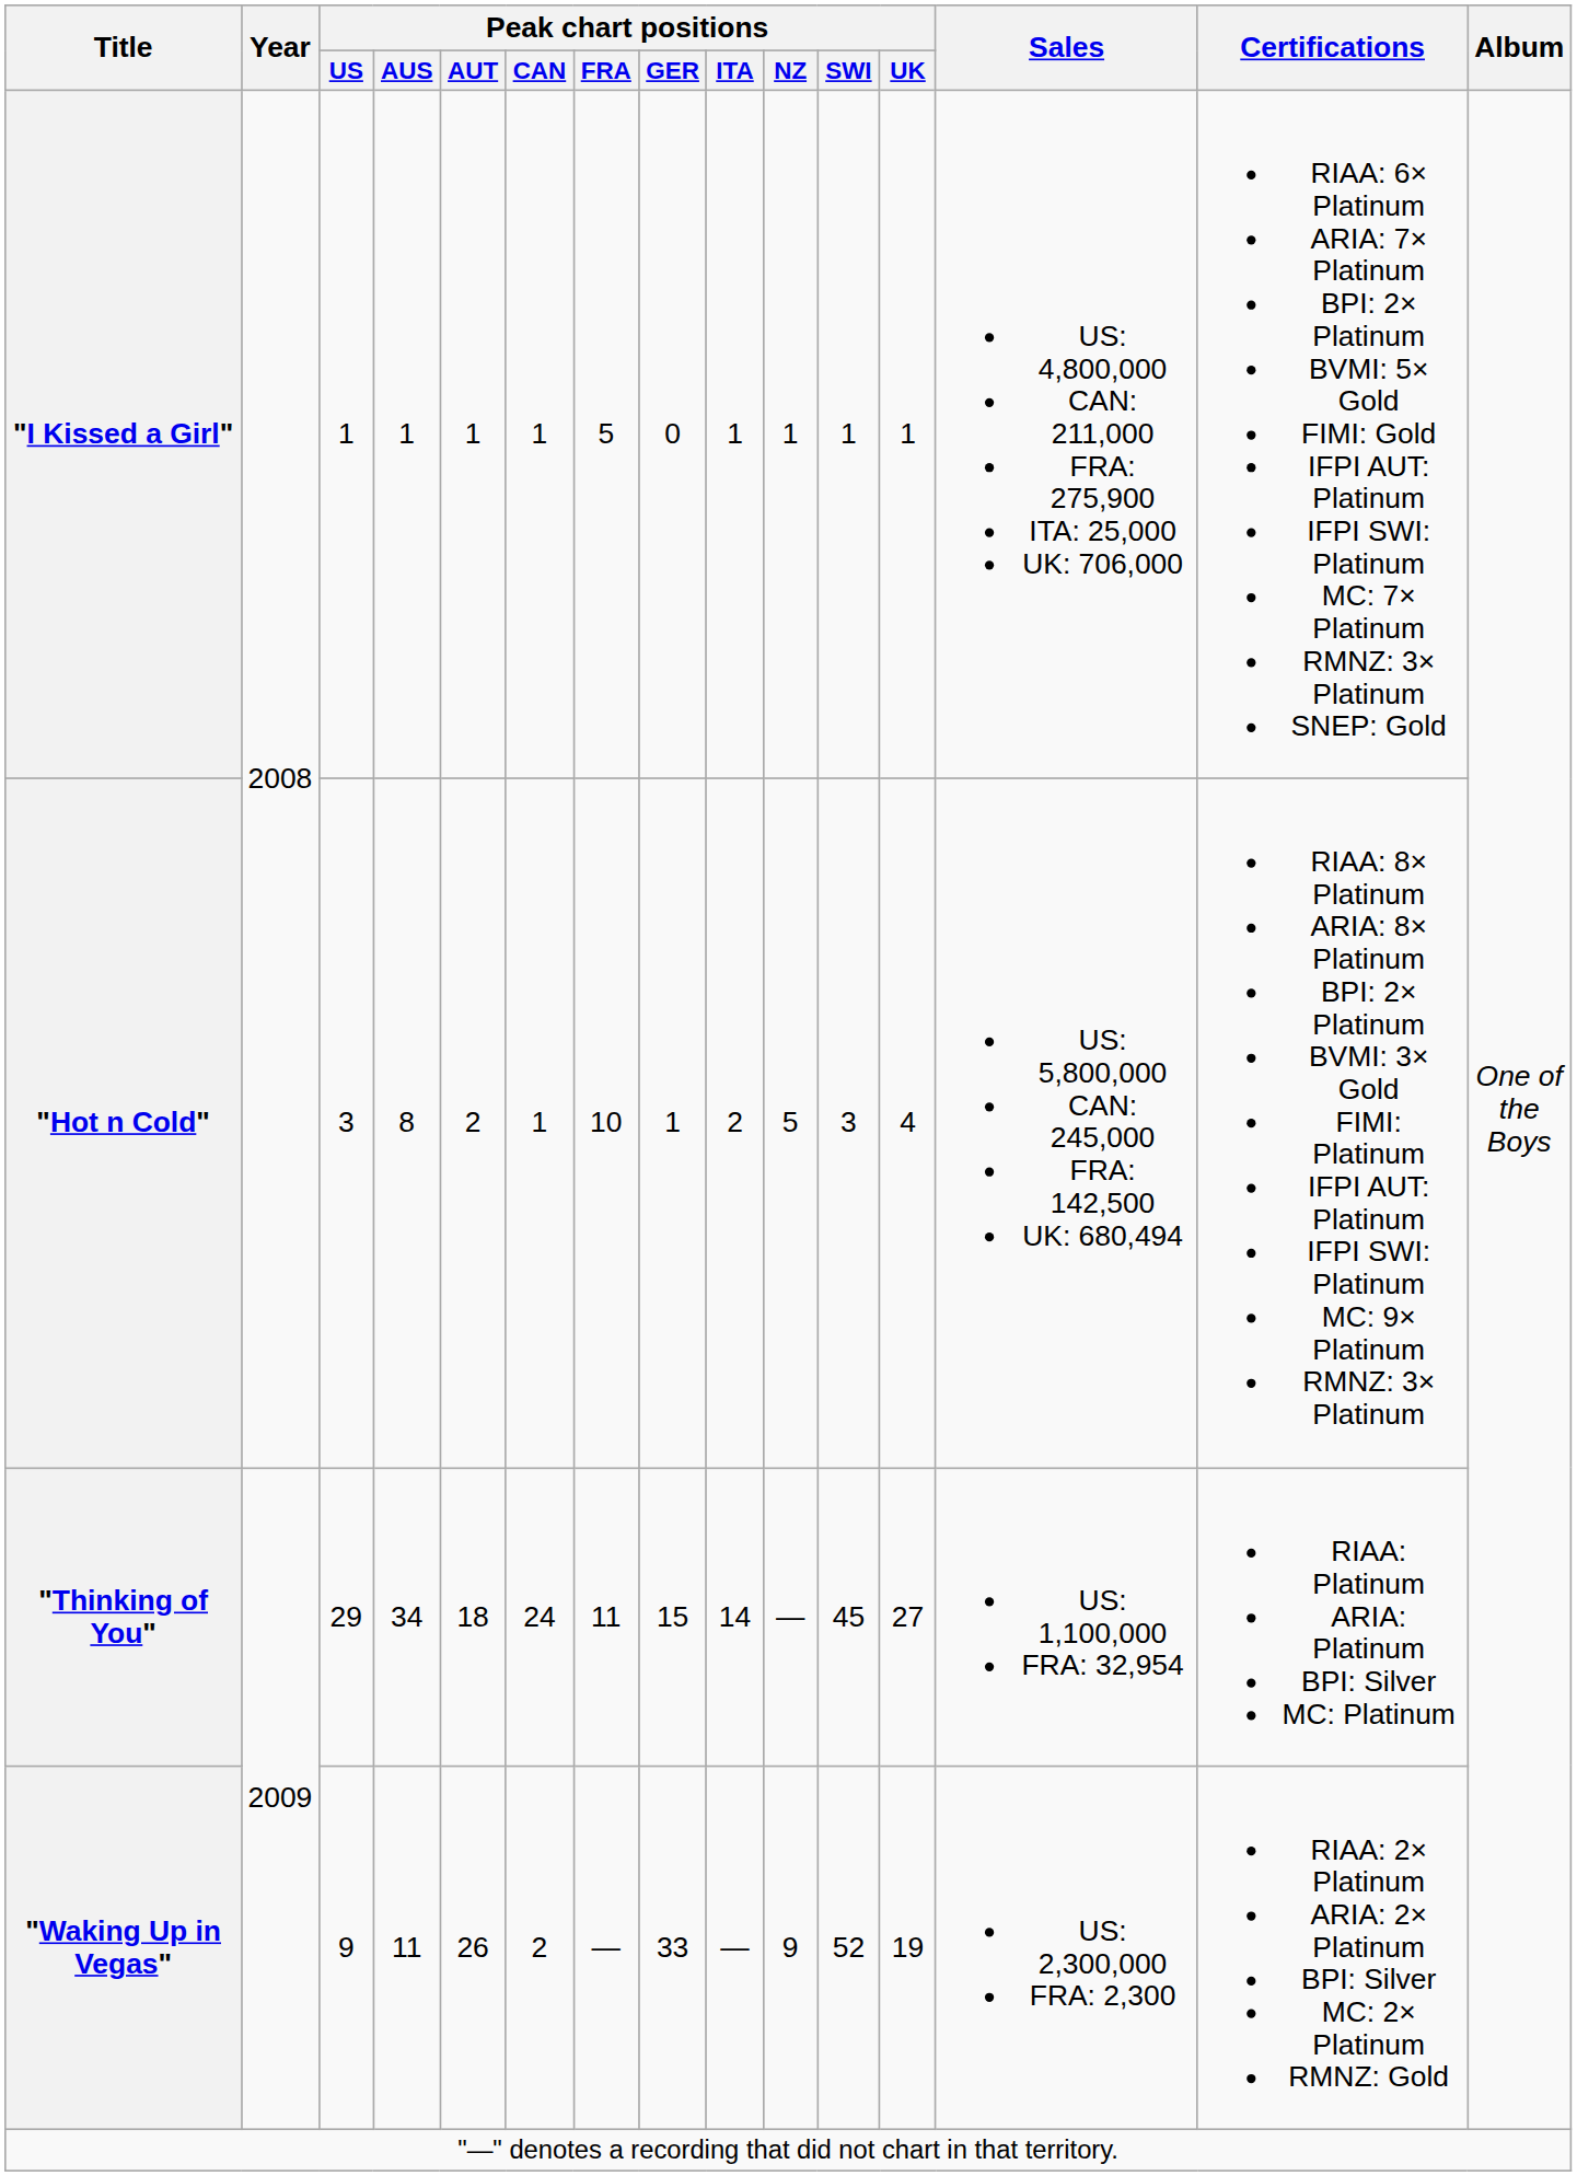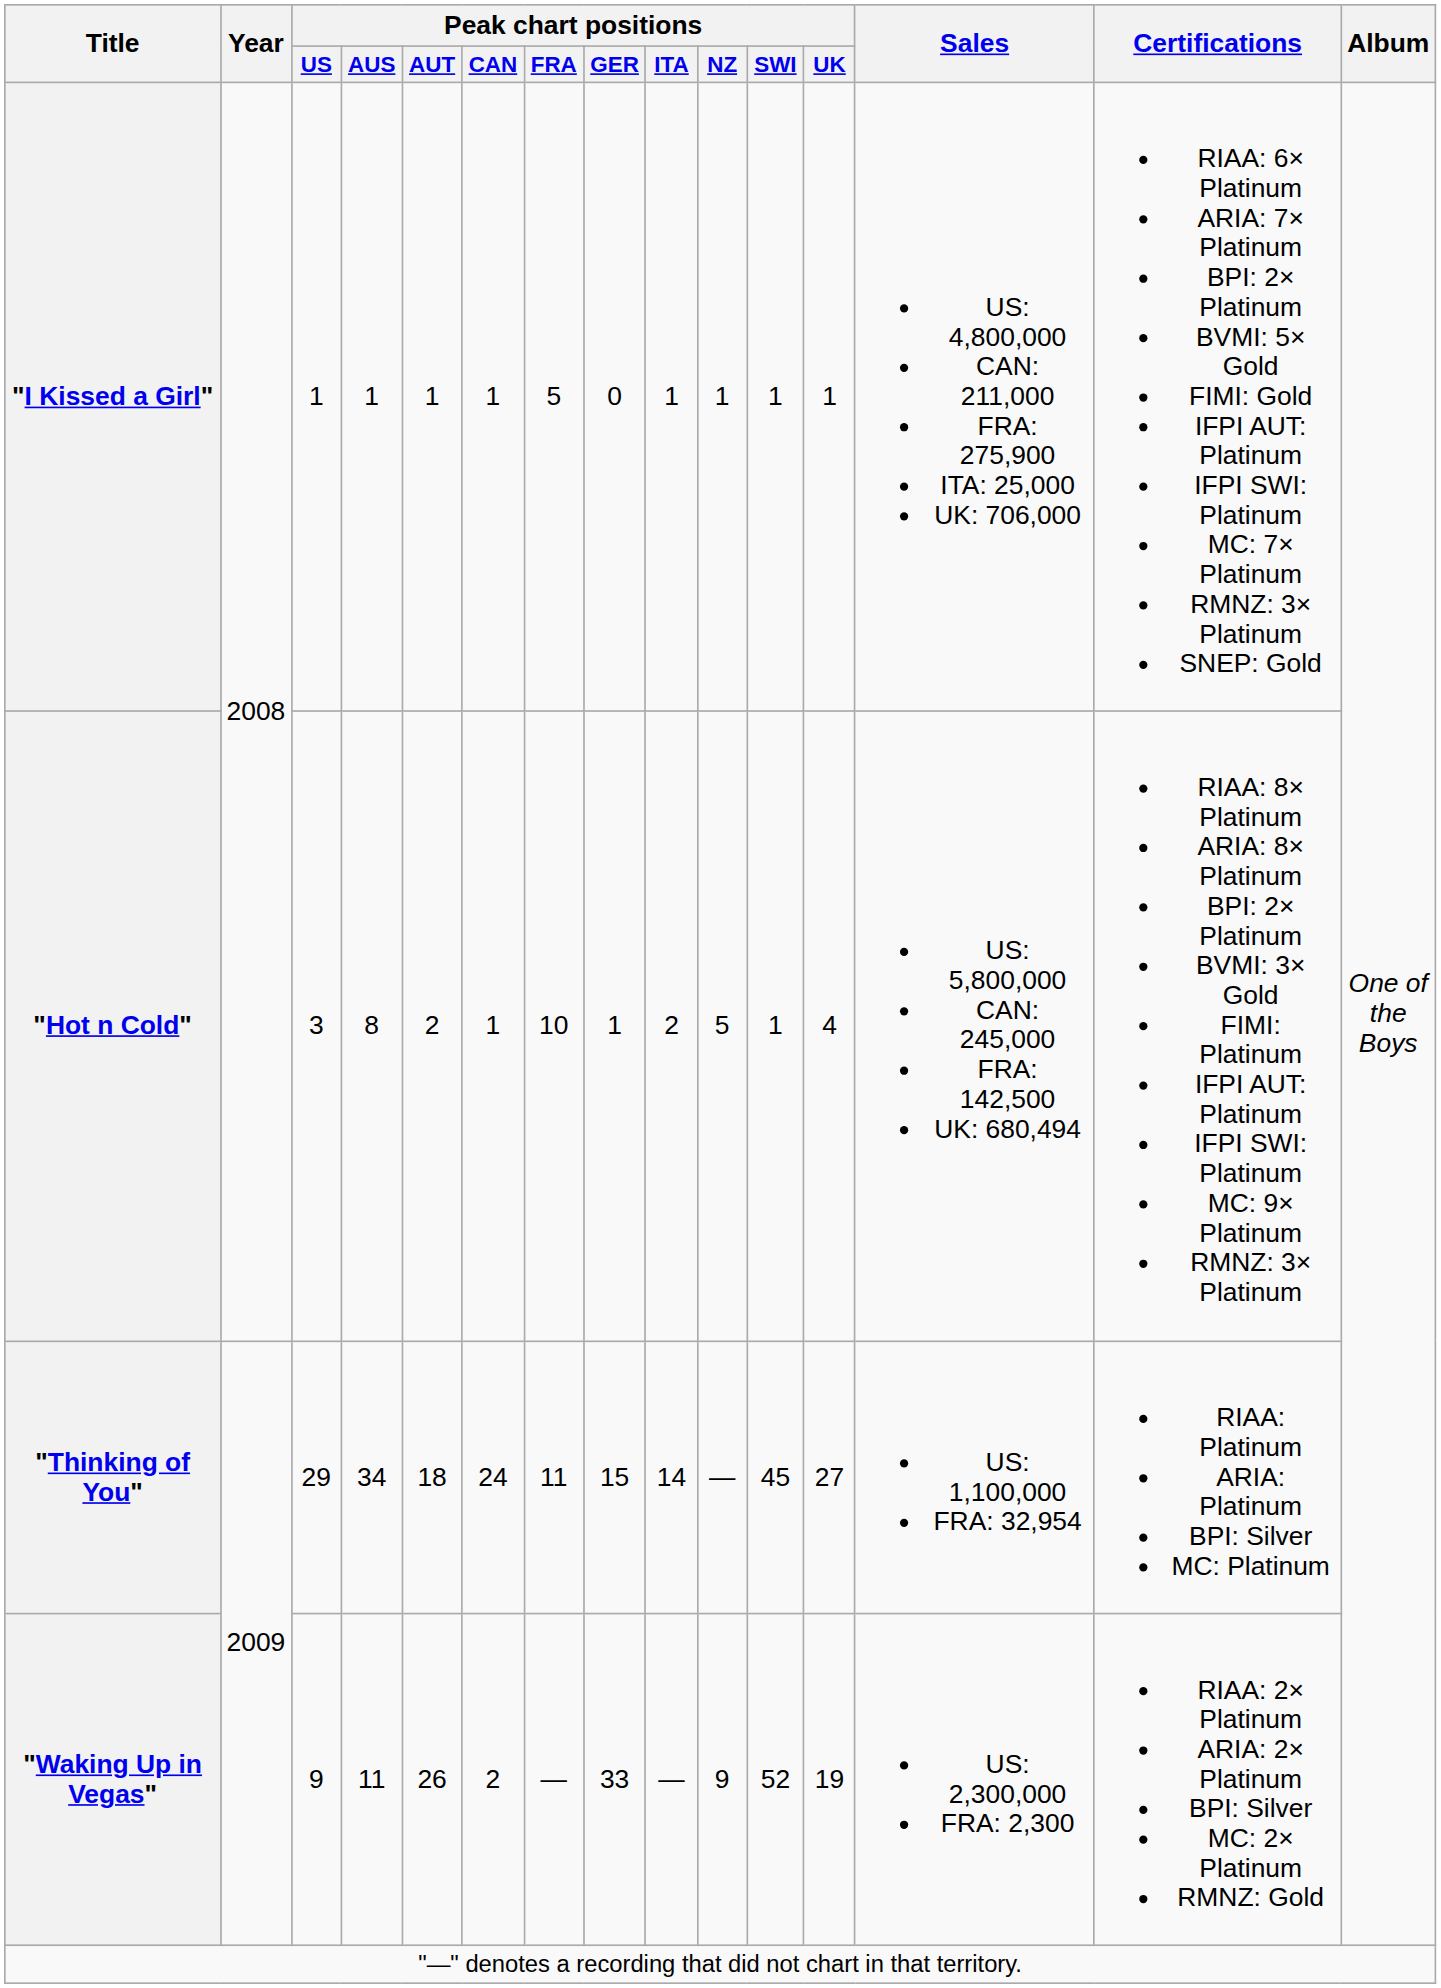 <table class="wikitable plainrowheaders" style="text-align:center;">
 <tr>
 <th scope="col" rowspan="2" style="width:14em;">Title</th>
 <th scope="col" rowspan="2" style="width:1em;">Year</th>
 <th scope="col" colspan="10">Peak chart positions</th>
 <th scope="col" rowspan="2" style="width:12em;"><a href='#'>Sales</a></th>
 <th scope="col" rowspan="2" style="width:14em;"><a href='#'>Certifications</a></th>
 <th scope="col" rowspan="2">Album</th>
 </tr>
 <tr>
 <th scope="col" style="width:2.5em; font-size:85%;"><a href='#'>US</a><br></th>
 <th scope="col" style="width:2.5em; font-size:85%;"><a href='#'>AUS</a><br></th>
 <th scope="col" style="width:2.5em; font-size:85%;"><a href='#'>AUT</a><br></th>
 <th scope="col" style="width:2.5em; font-size:85%;"><a href='#'>CAN</a><br></th>
 <th scope="col" style="width:2.5em; font-size:85%;"><a href='#'>FRA</a><br></th>
 <th scope="col" style="width:2.5em; font-size:85%;"><a href='#'>GER</a><br></th>
 <th scope="col" style="width:2.5em; font-size:85%;"><a href='#'>ITA</a> <br></th>
 <th scope="col" style="width:2.5em; font-size:85%;"><a href='#'>NZ</a><br></th>
 <th scope="col" style="width:2.5em; font-size:85%;"><a href='#'>SWI</a><br></th>
 <th scope="col" style="width:2.5em; font-size:85%;"><a href='#'>UK</a><br></th>
 </tr>
 <tr>
 <th scope="row">"<a href='#'>I Kissed a Girl</a>"</th>
 <td rowspan="2">2008</td>
 <td>1</td>
 <td>1</td>
 <td>1</td>
 <td>1</td>
 <td>5</td>
 <td>0</td>
 <td>1</td>
 <td>1</td>
 <td>1</td>
 <td>1</td>
 <td><br><ul><li>US: 4,800,000</li><li>CAN: 211,000</li><li>FRA: 275,900</li><li>ITA: 25,000</li><li>UK: 706,000</li></ul></td>
 <td><br><ul><li>RIAA: 6× Platinum</li><li>ARIA: 7× Platinum</li><li>BPI: 2× Platinum</li><li>BVMI: 5× Gold</li><li>FIMI: Gold</li><li>IFPI AUT: Platinum</li><li>IFPI SWI: Platinum</li><li>MC: 7× Platinum</li><li>RMNZ: 3× Platinum</li><li>SNEP: Gold</li></ul></td>
 <td rowspan="4"><em>One of the Boys</em></td>
 </tr>
 <tr>
 <th scope="row">"<a href='#'>Hot n Cold</a>"</th>
 <td>3</td>
 <td>8</td>
 <td>2</td>
 <td>1</td>
 <td>10</td>
 <td>1</td>
 <td>2</td>
 <td>5</td>
-<td>3</td>
+<td>1</td>
 <td>4</td>
 <td><br><ul><li>US: 5,800,000</li><li>CAN: 245,000</li><li>FRA: 142,500</li><li>UK: 680,494</li></ul></td>
 <td><br><ul><li>RIAA: 8× Platinum</li><li>ARIA: 8× Platinum</li><li>BPI: 2× Platinum</li><li>BVMI: 3× Gold</li><li>FIMI: Platinum</li><li>IFPI AUT: Platinum</li><li>IFPI SWI: Platinum</li><li>MC: 9× Platinum</li><li>RMNZ: 3× Platinum</li></ul></td>
 </tr>
 <tr>
 <th scope="row">"<a href='#'>Thinking of You</a>"</th>
 <td rowspan="2">2009</td>
 <td>29</td>
 <td>34</td>
 <td>18</td>
 <td>24</td>
 <td>11</td>
 <td>15</td>
 <td>14</td>
 <td>—</td>
 <td>45</td>
 <td>27</td>
 <td><br><ul><li>US: 1,100,000</li><li>FRA: 32,954</li></ul></td>
 <td><br><ul><li>RIAA: Platinum</li><li>ARIA: Platinum</li><li>BPI: Silver</li><li>MC: Platinum</li></ul></td>
 </tr>
 <tr>
 <th scope="row">"<a href='#'>Waking Up in Vegas</a>"</th>
 <td>9</td>
 <td>11</td>
 <td>26</td>
 <td>2</td>
 <td>—</td>
 <td>33</td>
 <td>—</td>
 <td>9</td>
 <td>52</td>
 <td>19</td>
 <td><br><ul><li>US: 2,300,000</li><li>FRA: 2,300</li></ul></td>
 <td><br><ul><li>RIAA: 2× Platinum</li><li>ARIA: 2× Platinum</li><li>BPI: Silver</li><li>MC: 2× Platinum</li><li>RMNZ: Gold</li></ul></td>
 </tr>
 <tr>
 <td colspan="15" style="font-size:90%;">"—" denotes a recording that did not chart in that territory.</td>
 </tr>
 </table>
